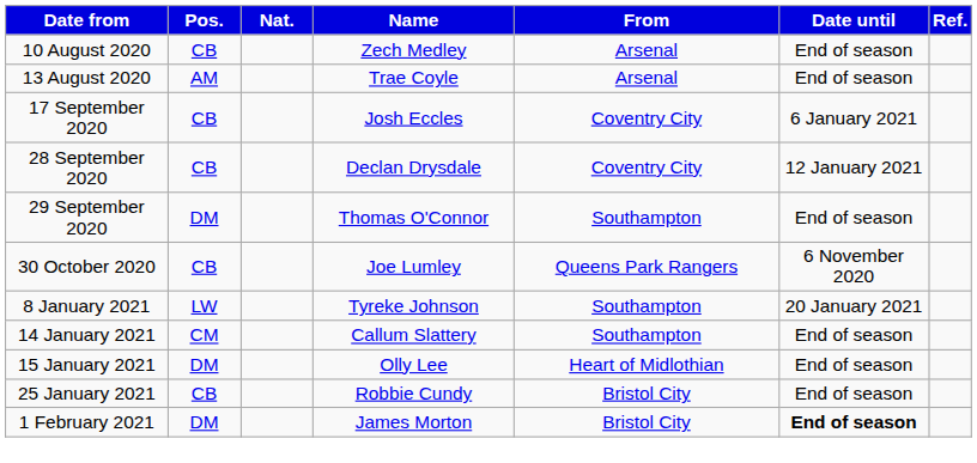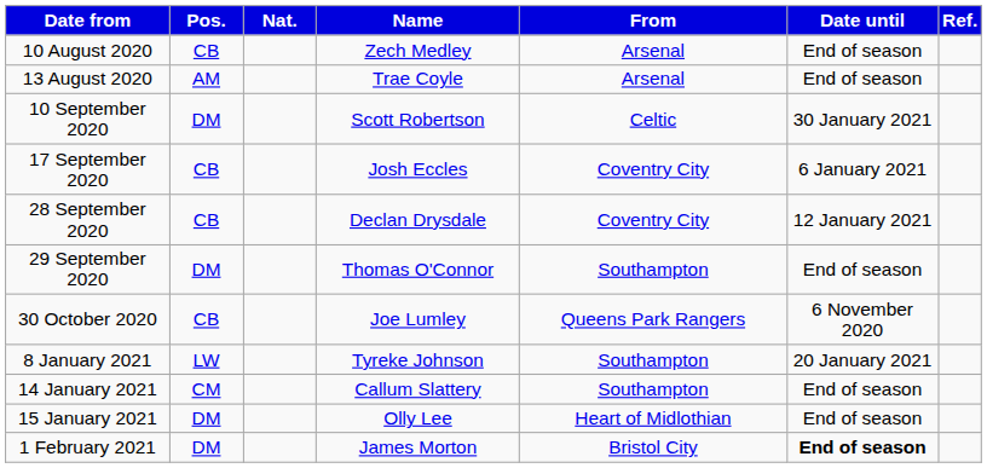 <table class="wikitable"  style="text-align:center; font-size:90%; ">
 <tr>
 <th style="background:#0000DD;color:#FFFFFF; width:120px;">Date from</th>
 <th style="background:#0000DD;color:#FFFFFF; width:50px;">Pos.</th>
 <th style="background:#0000DD;color:#FFFFFF; width:50px;">Nat.</th>
 <th style="background:#0000DD;color:#FFFFFF; width:150px;">Name</th>
 <th style="background:#0000DD;color:#FFFFFF; width:200px;">From</th>
 <th style="background:#0000DD;color:#FFFFFF; width:110px;">Date until</th>
 <th style="background:#0000DD;color:#FFFFFF; width:25px;">Ref.</th>
 </tr>
 <tr>
 <td>10 August 2020</td>
 <td><a href='#'>CB</a></td>
 <td></td>
 <td><a href='#'>Zech Medley</a></td>
 <td> <a href='#'>Arsenal</a></td>
 <td>End of season</td>
 <td></td>
 </tr>
 <tr>
 <td>13 August 2020</td>
 <td><a href='#'>AM</a></td>
 <td></td>
 <td><a href='#'>Trae Coyle</a></td>
 <td> <a href='#'>Arsenal</a></td>
 <td>End of season</td>
+<td></td>
+</tr>
+<tr>
+<td>10 September 2020</td>
+<td><a href='#'>DM</a></td>
+<td></td>
+<td><a href='#'>Scott Robertson</a></td>
+<td> <a href='#'>Celtic</a></td>
+<td>30 January 2021</td>
 <td></td>
 </tr>
 <tr>
 <td>17 September 2020</td>
 <td><a href='#'>CB</a></td>
 <td></td>
 <td><a href='#'>Josh Eccles</a></td>
 <td> <a href='#'>Coventry City</a></td>
 <td>6 January 2021</td>
 <td></td>
 </tr>
 <tr>
 <td>28 September 2020</td>
 <td><a href='#'>CB</a></td>
 <td></td>
 <td><a href='#'>Declan Drysdale</a></td>
 <td> <a href='#'>Coventry City</a></td>
 <td>12 January 2021</td>
 <td></td>
 </tr>
 <tr>
 <td>29 September 2020</td>
 <td><a href='#'>DM</a></td>
 <td></td>
 <td><a href='#'>Thomas O'Connor</a></td>
 <td> <a href='#'>Southampton</a></td>
 <td>End of season</td>
 <td></td>
 </tr>
 <tr>
 <td>30 October 2020</td>
 <td><a href='#'>CB</a></td>
 <td></td>
 <td><a href='#'>Joe Lumley</a></td>
 <td> <a href='#'>Queens Park Rangers</a></td>
 <td>6 November 2020</td>
 <td></td>
 </tr>
 <tr>
 <td>8 January 2021</td>
 <td><a href='#'>LW</a></td>
 <td></td>
 <td><a href='#'>Tyreke Johnson</a></td>
 <td> <a href='#'>Southampton</a></td>
 <td>20 January 2021</td>
 <td></td>
 </tr>
 <tr>
 <td>14 January 2021</td>
 <td><a href='#'>CM</a></td>
 <td></td>
 <td><a href='#'>Callum Slattery</a></td>
 <td> <a href='#'>Southampton</a></td>
 <td>End of season</td>
 <td></td>
 </tr>
 <tr>
 <td>15 January 2021</td>
 <td><a href='#'>DM</a></td>
 <td></td>
 <td><a href='#'>Olly Lee</a></td>
 <td> <a href='#'>Heart of Midlothian</a></td>
 <td>End of season</td>
 <td></td>
 </tr>
 <tr>
-<td>25 January 2021</td>
-<td><a href='#'>CB</a></td>
-<td></td>
-<td><a href='#'>Robbie Cundy</a></td>
-<td> <a href='#'>Bristol City</a></td>
-<td>End of season</td>
-<td></td>
-</tr>
-<tr>
 <td>1 February 2021</td>
 <td><a href='#'>DM</a></td>
 <td></td>
 <td><a href='#'>James Morton</a></td>
 <td> <a href='#'>Bristol City</a></td>
 <td><strong>End of season</strong></td>
 <td></td>
 </tr>
 </table>
